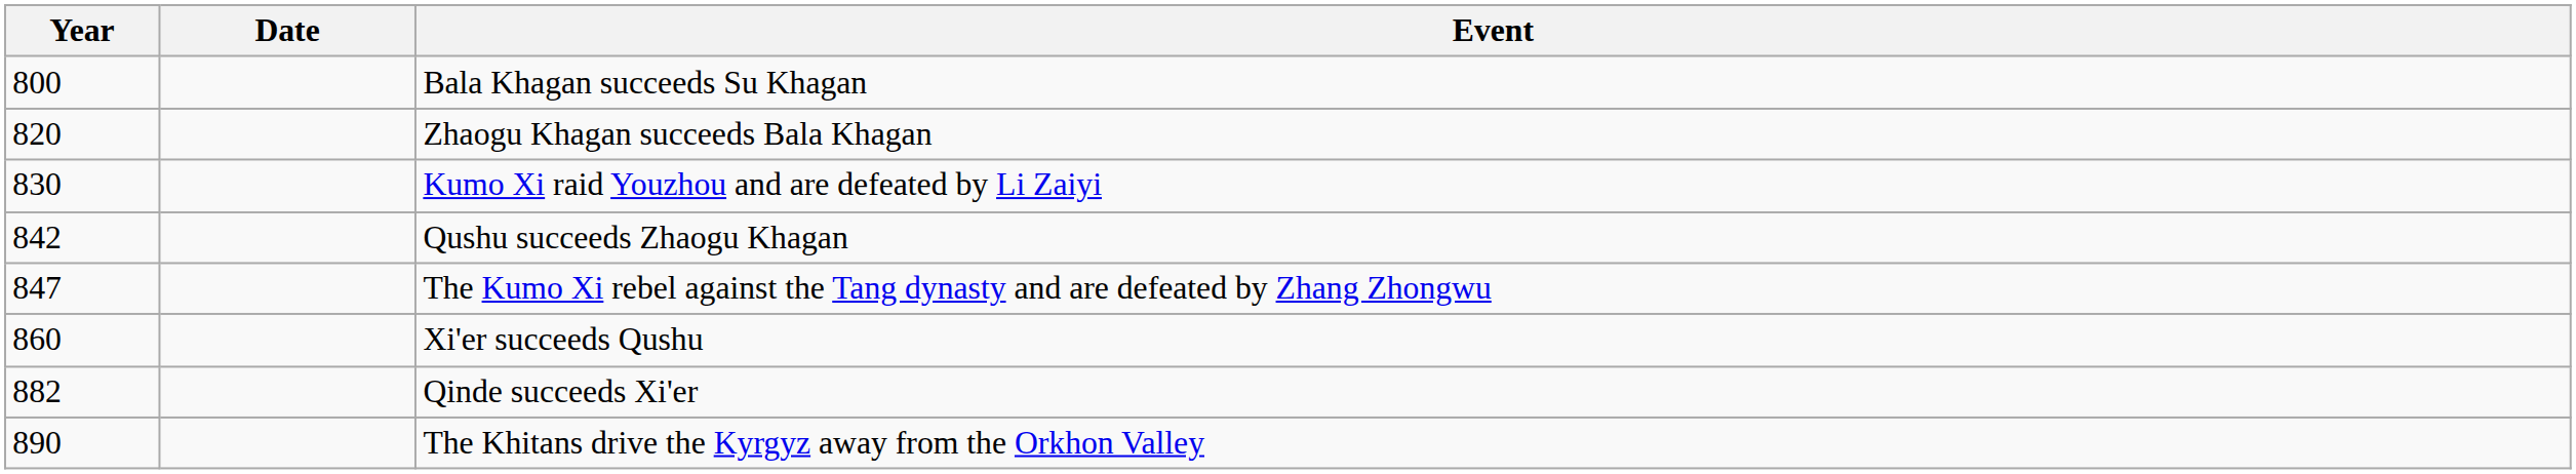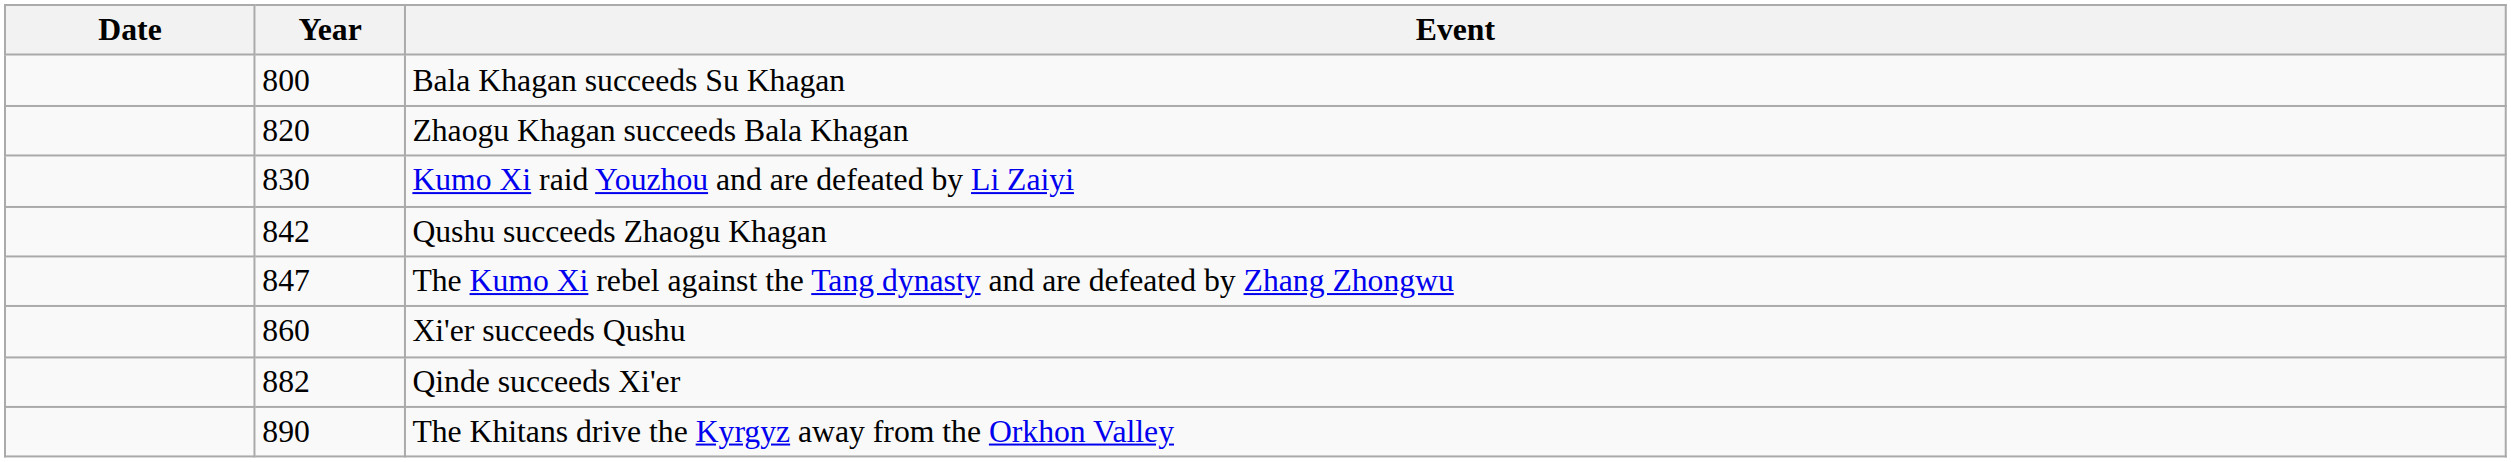 <table class="wikitable" width="100%">
 <tr>
+<th style="width:10%">Date</th>
 <th style="width:6%">Year</th>
-<th style="width:10%">Date</th>
 <th>Event</th>
 </tr>
 <tr>
+<td></td>
 <td>800</td>
-<td></td>
 <td>Bala Khagan succeeds Su Khagan</td>
 </tr>
 <tr>
+<td></td>
 <td>820</td>
-<td></td>
 <td>Zhaogu Khagan succeeds Bala Khagan</td>
 </tr>
 <tr>
+<td></td>
 <td>830</td>
-<td></td>
 <td><a href='#'>Kumo Xi</a> raid <a href='#'>Youzhou</a> and are defeated by <a href='#'>Li Zaiyi</a></td>
 </tr>
 <tr>
+<td></td>
 <td>842</td>
-<td></td>
 <td>Qushu succeeds Zhaogu Khagan</td>
 </tr>
 <tr>
+<td></td>
 <td>847</td>
-<td></td>
 <td>The <a href='#'>Kumo Xi</a> rebel against the <a href='#'>Tang dynasty</a> and are defeated by <a href='#'>Zhang Zhongwu</a></td>
 </tr>
 <tr>
+<td></td>
 <td>860</td>
-<td></td>
 <td>Xi'er succeeds Qushu</td>
 </tr>
 <tr>
+<td></td>
 <td>882</td>
-<td></td>
 <td>Qinde succeeds Xi'er</td>
 </tr>
 <tr>
+<td></td>
 <td>890</td>
-<td></td>
 <td>The Khitans drive the <a href='#'>Kyrgyz</a> away from the <a href='#'>Orkhon Valley</a></td>
 </tr>
 </table>
